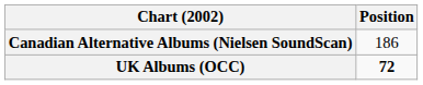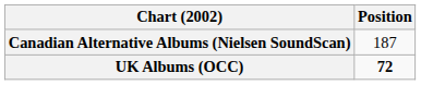 <table class="wikitable plainrowheaders" style="text-align:center">
 <tr>
 <th scope="col">Chart (2002)</th>
 <th scope="col">Position</th>
 </tr>
 <tr>
 <th scope="row">Canadian Alternative Albums (Nielsen SoundScan)</th>
-<td>186</td>
+<td>187</td>
 </tr>
 <tr>
 <th scope="row">UK Albums (OCC)</th>
 <td><strong>72</strong></td>
 </tr>
 </table>
